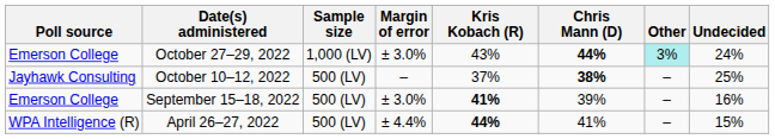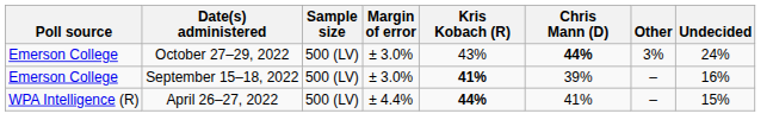 <table class="wikitable" style="font-size:90%;text-align:center;">
 <tr valign=bottom>
 <th>Poll source</th>
 <th>Date(s)<br>administered</th>
 <th>Sample<br>size</th>
 <th>Margin<br>of error</th>
 <th style="width:100px;">Kris<br>Kobach (R)</th>
 <th style="width:100px;">Chris<br>Mann (D)</th>
 <th>Other</th>
 <th>Undecided</th>
 </tr>
 <tr>
 <td style="text-align:left;"><a href='#'>Emerson College</a></td>
 <td>October 27–29, 2022</td>
-<td>1,000 (LV)</td>
+<td>500 (LV)</td>
 <td>± 3.0%</td>
 <td>43%</td>
 <td><strong>44%</strong></td>
-<td style="background: paleturquoise;">3%</td>
+<td>3%</td>
 <td>24%</td>
-</tr>
-<tr>
-<td style="text-align:left;"><a href='#'>Jayhawk Consulting</a></td>
-<td>October 10–12, 2022</td>
-<td>500 (LV)</td>
-<td>–</td>
-<td>37%</td>
-<td><strong>38%</strong></td>
-<td>–</td>
-<td>25%</td>
 </tr>
 <tr>
 <td style="text-align:left;"><a href='#'>Emerson College</a></td>
 <td>September 15–18, 2022</td>
 <td>500 (LV)</td>
 <td>± 3.0%</td>
 <td><strong>41%</strong></td>
 <td>39%</td>
 <td>–</td>
 <td>16%</td>
 </tr>
 <tr>
 <td style="text-align:left;"><a href='#'>WPA Intelligence</a> (R)</td>
 <td>April 26–27, 2022</td>
 <td>500 (LV)</td>
 <td>± 4.4%</td>
 <td><strong>44%</strong></td>
 <td>41%</td>
 <td>–</td>
 <td>15%</td>
 </tr>
 </table>
